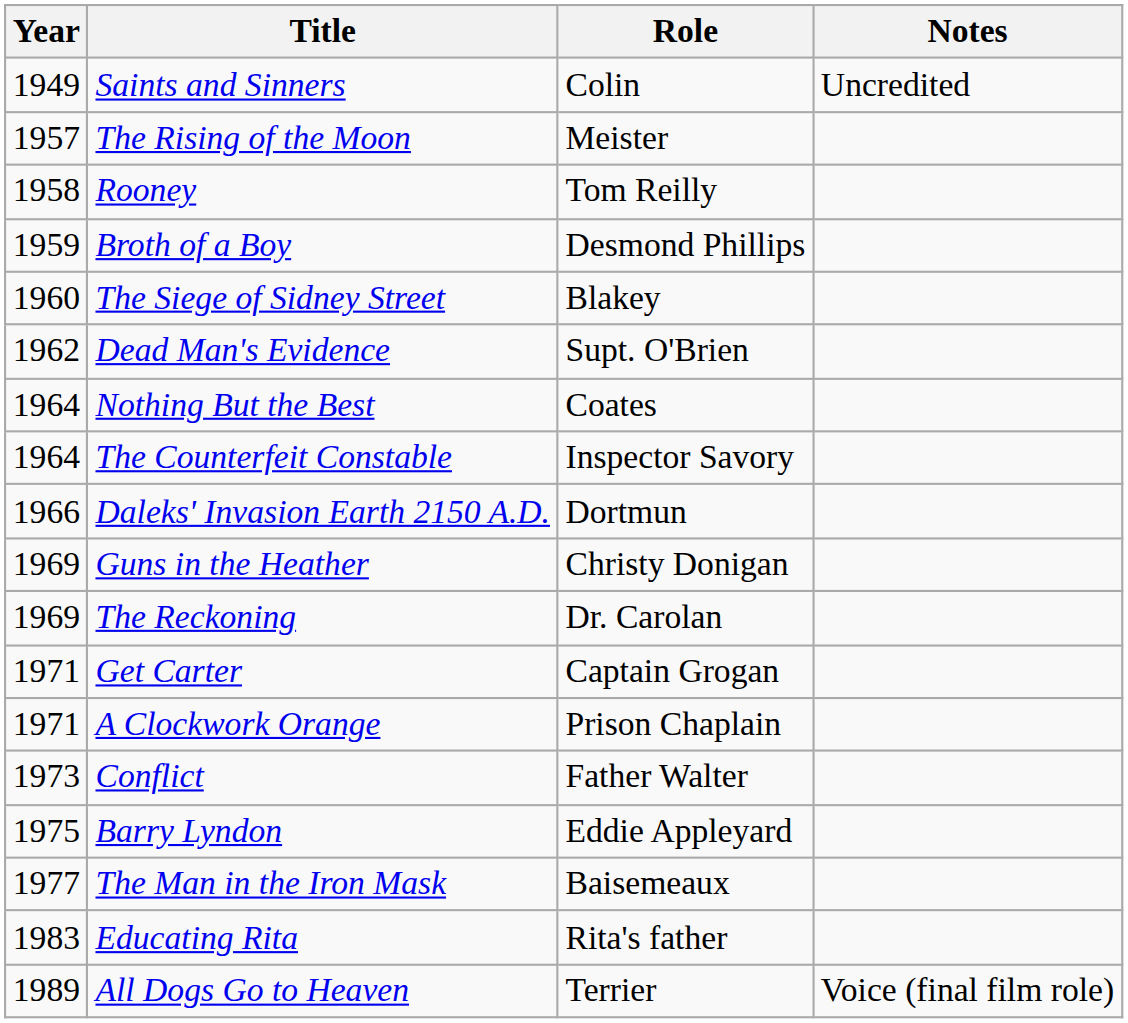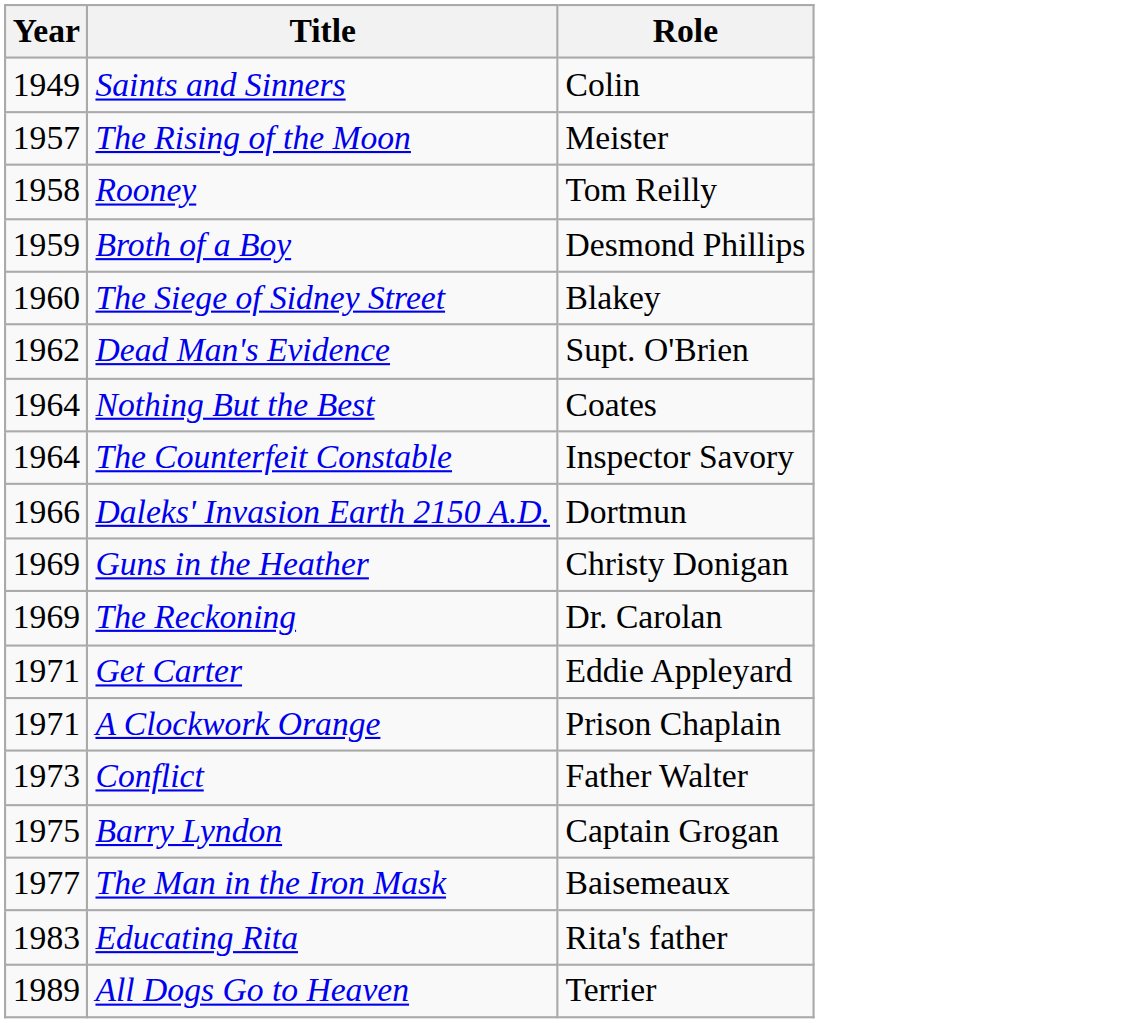 <table class="wikitable">
 <tr>
 <th>Year</th>
 <th>Title</th>
 <th>Role</th>
-<th>Notes</th>
 </tr>
 <tr>
 <td>1949</td>
 <td><em><a href='#'>Saints and Sinners</a></em></td>
 <td>Colin</td>
-<td>Uncredited</td>
 </tr>
 <tr>
 <td>1957</td>
 <td><em><a href='#'>The Rising of the Moon</a></em></td>
 <td>Meister</td>
-<td></td>
 </tr>
 <tr>
 <td>1958</td>
 <td><em><a href='#'>Rooney</a></em></td>
 <td>Tom Reilly</td>
-<td></td>
 </tr>
 <tr>
 <td>1959</td>
 <td><em><a href='#'>Broth of a Boy</a></em></td>
 <td>Desmond Phillips</td>
-<td></td>
 </tr>
 <tr>
 <td>1960</td>
 <td><em><a href='#'>The Siege of Sidney Street</a></em></td>
 <td>Blakey</td>
-<td></td>
 </tr>
 <tr>
 <td>1962</td>
 <td><em><a href='#'>Dead Man's Evidence</a></em></td>
 <td>Supt. O'Brien</td>
-<td></td>
 </tr>
 <tr>
 <td>1964</td>
 <td><em><a href='#'>Nothing But the Best</a></em></td>
 <td>Coates</td>
-<td></td>
 </tr>
 <tr>
 <td>1964</td>
 <td><em><a href='#'>The Counterfeit Constable</a></em></td>
 <td>Inspector Savory</td>
-<td></td>
 </tr>
 <tr>
 <td>1966</td>
 <td><em><a href='#'>Daleks' Invasion Earth 2150 A.D.</a></em></td>
 <td>Dortmun</td>
-<td></td>
 </tr>
 <tr>
 <td>1969</td>
 <td><em><a href='#'>Guns in the Heather</a></em></td>
 <td>Christy Donigan</td>
-<td></td>
 </tr>
 <tr>
 <td>1969</td>
 <td><em><a href='#'>The Reckoning</a></em></td>
 <td>Dr. Carolan</td>
-<td></td>
 </tr>
 <tr>
 <td>1971</td>
 <td><em><a href='#'>Get Carter</a></em></td>
-<td>Captain Grogan</td>
-<td></td>
+<td>Eddie Appleyard</td>
 </tr>
 <tr>
 <td>1971</td>
 <td><em><a href='#'>A Clockwork Orange</a></em></td>
 <td>Prison Chaplain</td>
-<td></td>
 </tr>
 <tr>
 <td>1973</td>
 <td><em><a href='#'>Conflict</a></em></td>
 <td>Father Walter</td>
-<td></td>
 </tr>
 <tr>
 <td>1975</td>
 <td><em><a href='#'>Barry Lyndon</a></em></td>
-<td>Eddie Appleyard</td>
-<td></td>
+<td>Captain Grogan</td>
 </tr>
 <tr>
 <td>1977</td>
 <td><em><a href='#'>The Man in the Iron Mask</a></em></td>
 <td>Baisemeaux</td>
-<td></td>
 </tr>
 <tr>
 <td>1983</td>
 <td><em><a href='#'>Educating Rita</a></em></td>
 <td>Rita's father</td>
-<td></td>
 </tr>
 <tr>
 <td>1989</td>
 <td><em><a href='#'>All Dogs Go to Heaven</a></em></td>
 <td>Terrier</td>
-<td>Voice (final film role)</td>
 </tr>
 </table>
